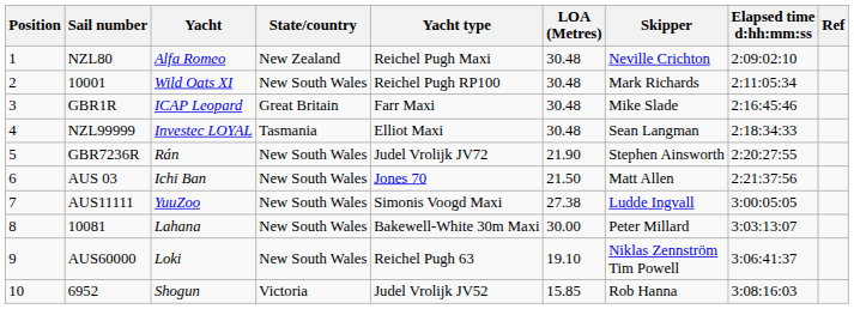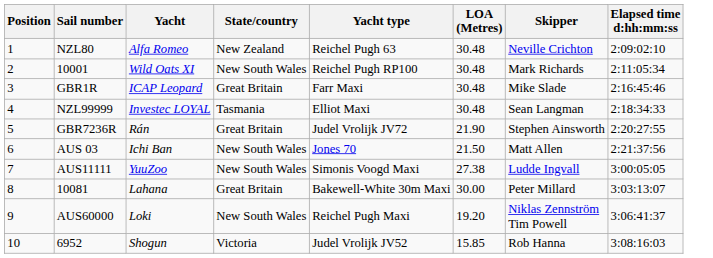 <table class="wikitable">
 <tr>
 <th>Position</th>
 <th>Sail number</th>
 <th>Yacht</th>
 <th>State/country</th>
 <th>Yacht type</th>
 <th>LOA <br>(Metres)</th>
 <th>Skipper</th>
 <th>Elapsed time <br>d:hh:mm:ss</th>
-<th>Ref</th>
 </tr>
 <tr>
 <td>1</td>
 <td>NZL80</td>
 <td><em><a href='#'>Alfa Romeo</a></em></td>
 <td> New Zealand</td>
-<td>Reichel Pugh Maxi</td>
+<td>Reichel Pugh 63</td>
 <td>30.48</td>
 <td><a href='#'>Neville Crichton</a></td>
 <td>2:09:02:10</td>
-<td></td>
 </tr>
 <tr>
 <td>2</td>
 <td>10001</td>
 <td><em><a href='#'>Wild Oats XI</a></em></td>
 <td> New South Wales</td>
 <td>Reichel Pugh RP100</td>
 <td>30.48</td>
 <td>Mark Richards</td>
 <td>2:11:05:34</td>
-<td></td>
 </tr>
 <tr>
 <td>3</td>
 <td>GBR1R</td>
 <td><em><a href='#'>ICAP Leopard</a></em></td>
 <td> Great Britain</td>
 <td>Farr Maxi</td>
 <td>30.48</td>
 <td>Mike Slade</td>
 <td>2:16:45:46</td>
-<td></td>
 </tr>
 <tr>
 <td>4</td>
 <td>NZL99999</td>
 <td><em><a href='#'>Investec LOYAL</a></em></td>
 <td> Tasmania</td>
 <td>Elliot Maxi</td>
 <td>30.48</td>
 <td>Sean Langman</td>
 <td>2:18:34:33</td>
-<td></td>
 </tr>
 <tr>
 <td>5</td>
 <td>GBR7236R</td>
 <td><em>Rán</em></td>
-<td> New South Wales</td>
+<td> Great Britain</td>
 <td>Judel Vrolijk JV72</td>
 <td>21.90</td>
 <td>Stephen Ainsworth</td>
 <td>2:20:27:55</td>
-<td></td>
 </tr>
 <tr>
 <td>6</td>
 <td>AUS 03</td>
 <td><em>Ichi Ban</em></td>
 <td> New South Wales</td>
 <td><a href='#'>Jones 70</a></td>
 <td>21.50</td>
 <td>Matt Allen</td>
 <td>2:21:37:56</td>
-<td></td>
 </tr>
 <tr>
 <td>7</td>
 <td>AUS11111</td>
 <td><em><a href='#'>YuuZoo</a></em></td>
 <td> New South Wales</td>
 <td>Simonis Voogd Maxi</td>
 <td>27.38</td>
 <td><a href='#'>Ludde Ingvall</a></td>
 <td>3:00:05:05</td>
-<td></td>
 </tr>
 <tr>
 <td>8</td>
 <td>10081</td>
 <td><em>Lahana</em></td>
-<td> New South Wales</td>
+<td> Great Britain</td>
 <td>Bakewell-White 30m Maxi</td>
 <td>30.00</td>
 <td>Peter Millard</td>
 <td>3:03:13:07</td>
-<td></td>
 </tr>
 <tr>
 <td>9</td>
 <td>AUS60000</td>
 <td><em>Loki</em></td>
 <td> New South Wales</td>
-<td>Reichel Pugh 63</td>
-<td>19.10</td>
+<td>Reichel Pugh Maxi</td>
+<td>19.20</td>
 <td><a href='#'>Niklas Zennström</a> <br> Tim Powell</td>
 <td>3:06:41:37</td>
-<td></td>
 </tr>
 <tr>
 <td>10</td>
 <td>6952</td>
 <td><em>Shogun</em></td>
 <td> Victoria</td>
 <td>Judel Vrolijk JV52</td>
 <td>15.85</td>
 <td>Rob Hanna</td>
 <td>3:08:16:03</td>
-<td></td>
 </tr>
 </table>
